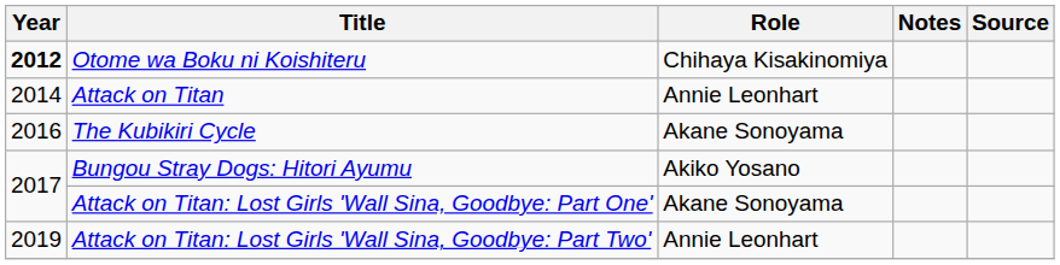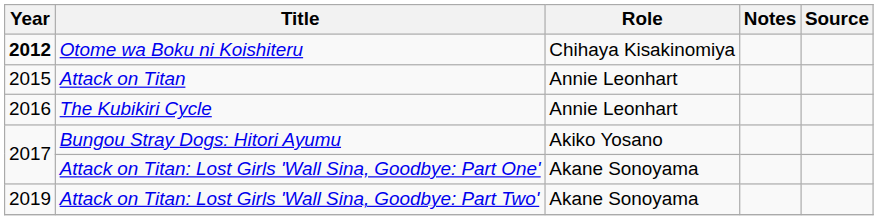 <table class="wikitable">
 <tr>
 <th>Year</th>
 <th>Title</th>
 <th>Role</th>
 <th>Notes</th>
 <th>Source</th>
 </tr>
 <tr>
 <td><strong>2012</strong></td>
 <td><em><a href='#'>Otome wa Boku ni Koishiteru</a></em></td>
 <td>Chihaya Kisakinomiya</td>
 <td></td>
 <td></td>
 </tr>
 <tr>
-<td>2014</td>
+<td>2015</td>
 <td><em><a href='#'>Attack on Titan</a></em></td>
 <td>Annie Leonhart</td>
 <td></td>
 <td></td>
 </tr>
 <tr>
 <td>2016</td>
 <td><em><a href='#'>The Kubikiri Cycle</a></em></td>
-<td>Akane Sonoyama</td>
+<td>Annie Leonhart</td>
 <td></td>
 <td></td>
 </tr>
 <tr>
 <td rowspan="2">2017</td>
 <td><em><a href='#'>Bungou Stray Dogs: Hitori Ayumu</a></em></td>
 <td>Akiko Yosano</td>
 <td></td>
 <td></td>
 </tr>
 <tr>
 <td><em><a href='#'>Attack on Titan: Lost Girls 'Wall Sina, Goodbye: Part One'</a></em></td>
 <td>Akane Sonoyama</td>
 <td></td>
 <td></td>
 </tr>
 <tr>
 <td>2019</td>
 <td><em><a href='#'>Attack on Titan: Lost Girls 'Wall Sina, Goodbye: Part Two'</a></em></td>
-<td>Annie Leonhart</td>
+<td>Akane Sonoyama</td>
 <td></td>
 <td></td>
 </tr>
 <tr>
 </tr>
 </table>
